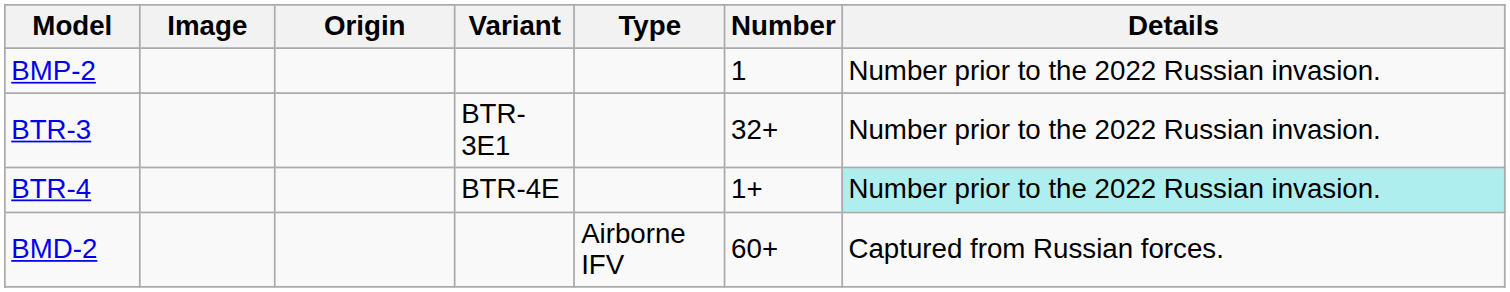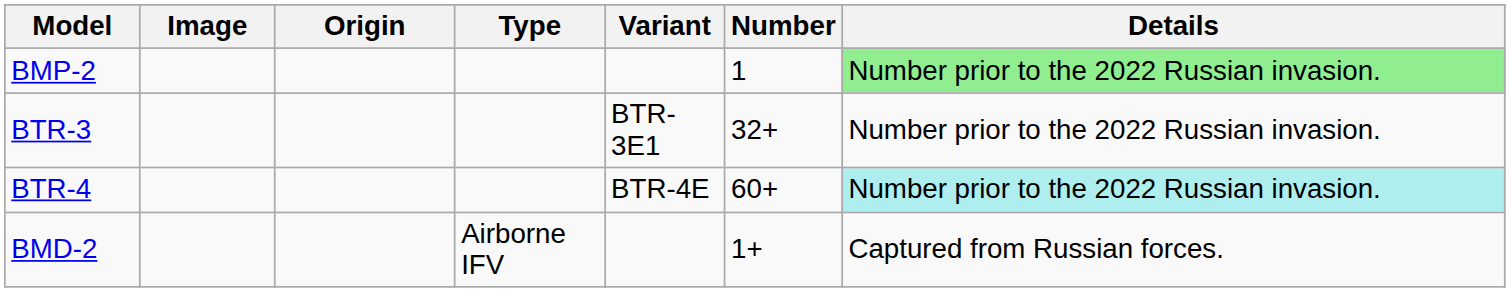 <table class="wikitable">
 <tr>
 <th style="width:9%;">Model</th>
 <th style="width:9%;">Image</th>
 <th style="width:12%;">Origin</th>
+<th style="width:10%;">Type</th>
 <th style="width:8%;">Variant</th>
-<th style="width:10%;">Type</th>
 <th style="width:5%;">Number</th>
 <th>Details</th>
 </tr>
 <tr>
 <td><a href='#'>BMP-2</a></td>
 <td></td>
 <td></td>
 <td></td>
 <td></td>
 <td>1</td>
-<td>Number prior to the 2022 Russian invasion.</td>
+<td style="background: lightgreen;">Number prior to the 2022 Russian invasion.</td>
 </tr>
 <tr>
 <td><a href='#'>BTR-3</a></td>
 <td></td>
 <td></td>
+<td></td>
 <td>BTR-3E1</td>
-<td></td>
 <td>32+</td>
 <td>Number prior to the 2022 Russian invasion.</td>
 </tr>
 <tr>
 <td><a href='#'>BTR-4</a></td>
 <td></td>
 <td></td>
+<td></td>
 <td>BTR-4E</td>
-<td></td>
-<td>1+</td>
+<td>60+</td>
 <td style="background: paleturquoise;">Number prior to the 2022 Russian invasion.</td>
 </tr>
 <tr>
 <td><a href='#'>BMD-2</a></td>
 <td></td>
 <td></td>
+<td>Airborne IFV</td>
 <td></td>
-<td>Airborne IFV</td>
-<td>60+</td>
+<td>1+</td>
 <td>Captured from Russian forces.</td>
 </tr>
 </table>
